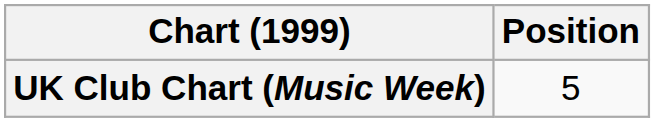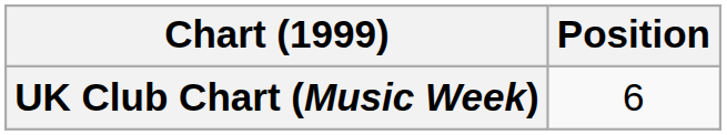 <table class="wikitable plainrowheaders" style="text-align:center">
 <tr>
 <th scope="col">Chart (1999)</th>
 <th scope="col">Position</th>
 </tr>
 <tr>
 <th scope="row">UK Club Chart (<em>Music Week</em>)</th>
-<td>5</td>
+<td>6</td>
 </tr>
 </table>
